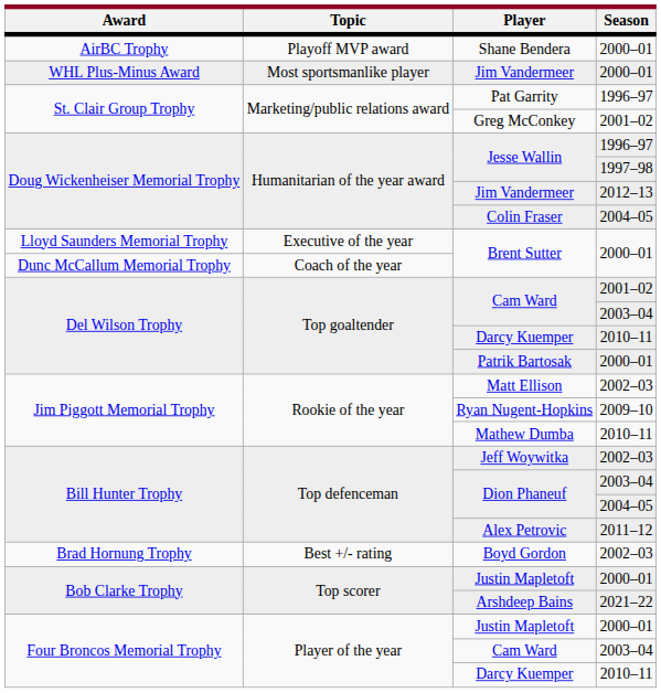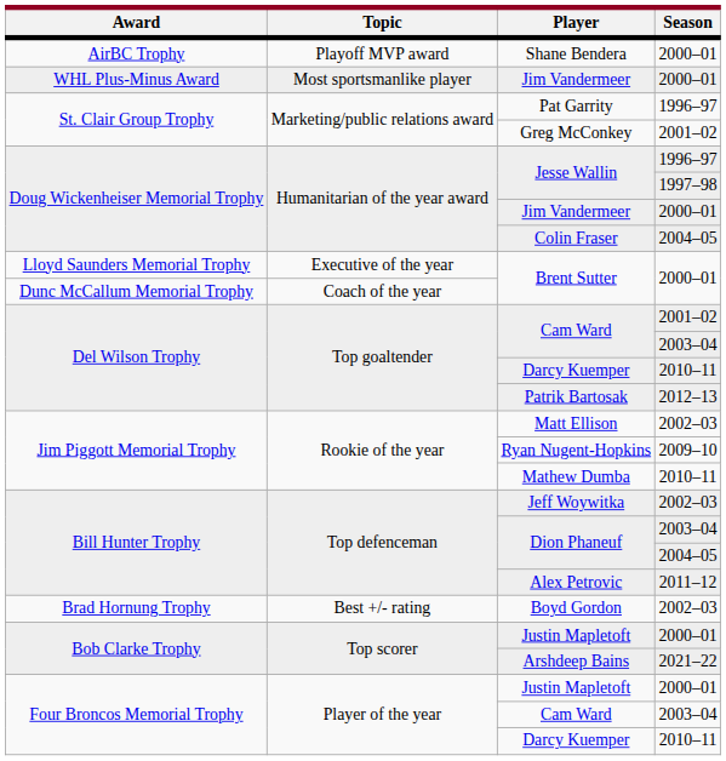 <table class="wikitable sortable" style="text-align:center">
 <tr style="background:#dddddd; border-top:#910023 5px solid; border-bottom:#000000 5px solid;">
 <th>Award</th>
 <th>Topic</th>
 <th>Player</th>
 <th>Season</th>
 </tr>
 <tr>
 <td><a href='#'>AirBC Trophy</a></td>
 <td>Playoff MVP award</td>
 <td>Shane Bendera</td>
 <td>2000–01</td>
 </tr>
 <tr bgcolor="#eeeeee">
 <td><a href='#'>WHL Plus-Minus Award</a></td>
 <td>Most sportsmanlike player</td>
 <td><a href='#'>Jim Vandermeer</a></td>
 <td>2000–01</td>
 </tr>
 <tr>
 <td rowspan="2"><a href='#'>St. Clair Group Trophy</a></td>
 <td rowspan="2">Marketing/public relations award</td>
 <td>Pat Garrity</td>
 <td>1996–97</td>
 </tr>
 <tr>
 <td>Greg McConkey</td>
 <td>2001–02</td>
 </tr>
 <tr bgcolor="#eeeeee">
 <td rowspan="4"><a href='#'>Doug Wickenheiser Memorial Trophy</a></td>
 <td rowspan="4">Humanitarian of the year award</td>
 <td rowspan="2"><a href='#'>Jesse Wallin</a></td>
 <td>1996–97</td>
 </tr>
 <tr bgcolor="#eeeeee">
 <td>1997–98</td>
 </tr>
 <tr bgcolor="#eeeeee">
 <td><a href='#'>Jim Vandermeer</a></td>
-<td>2012–13</td>
+<td>2000–01</td>
 </tr>
 <tr bgcolor="#eeeeee">
 <td><a href='#'>Colin Fraser</a></td>
 <td>2004–05</td>
 </tr>
 <tr>
 <td><a href='#'>Lloyd Saunders Memorial Trophy</a></td>
 <td>Executive of the year</td>
 <td rowspan="2"><a href='#'>Brent Sutter</a></td>
 <td rowspan="2">2000–01</td>
 </tr>
 <tr>
 <td><a href='#'>Dunc McCallum Memorial Trophy</a></td>
 <td>Coach of the year</td>
 </tr>
 <tr bgcolor="#eeeeee">
 <td rowspan="4"><a href='#'>Del Wilson Trophy</a></td>
 <td rowspan="4">Top goaltender</td>
 <td rowspan="2"><a href='#'>Cam Ward</a></td>
 <td>2001–02</td>
 </tr>
 <tr bgcolor="#eeeeee">
 <td>2003–04</td>
 </tr>
 <tr bgcolor="#eeeeee">
 <td><a href='#'>Darcy Kuemper</a></td>
 <td>2010–11</td>
 </tr>
 <tr bgcolor="#eeeeee">
 <td><a href='#'>Patrik Bartosak</a></td>
-<td>2000–01</td>
+<td>2012–13</td>
 </tr>
 <tr>
 <td rowspan="3"><a href='#'>Jim Piggott Memorial Trophy</a></td>
 <td rowspan="3">Rookie of the year</td>
 <td><a href='#'>Matt Ellison</a></td>
 <td>2002–03</td>
 </tr>
 <tr>
 <td><a href='#'>Ryan Nugent-Hopkins</a></td>
 <td>2009–10</td>
 </tr>
 <tr>
 <td><a href='#'>Mathew Dumba</a></td>
 <td>2010–11</td>
 </tr>
 <tr bgcolor="#eeeeee">
 <td rowspan="4"><a href='#'>Bill Hunter Trophy</a></td>
 <td rowspan="4">Top defenceman</td>
 <td><a href='#'>Jeff Woywitka</a></td>
 <td>2002–03</td>
 </tr>
 <tr bgcolor="#eeeeee">
 <td rowspan="2"><a href='#'>Dion Phaneuf</a></td>
 <td>2003–04</td>
 </tr>
 <tr bgcolor="#eeeeee">
 <td>2004–05</td>
 </tr>
 <tr bgcolor="#eeeeee">
 <td><a href='#'>Alex Petrovic</a></td>
 <td>2011–12</td>
 </tr>
 <tr>
 <td><a href='#'>Brad Hornung Trophy</a></td>
 <td>Best +/- rating</td>
 <td><a href='#'>Boyd Gordon</a></td>
 <td>2002–03</td>
 </tr>
 <tr bgcolor="#eeeeee">
 <td rowspan="2"><a href='#'>Bob Clarke Trophy</a></td>
 <td rowspan="2">Top scorer</td>
 <td><a href='#'>Justin Mapletoft</a></td>
 <td>2000–01</td>
 </tr>
 <tr bgcolor="#eeeeee">
 <td><a href='#'>Arshdeep Bains</a></td>
 <td>2021–22</td>
 </tr>
 <tr>
 <td rowspan="3"><a href='#'>Four Broncos Memorial Trophy</a></td>
 <td rowspan="3">Player of the year</td>
 <td><a href='#'>Justin Mapletoft</a></td>
 <td>2000–01</td>
 </tr>
 <tr>
 <td><a href='#'>Cam Ward</a></td>
 <td>2003–04</td>
 </tr>
 <tr>
 <td><a href='#'>Darcy Kuemper</a></td>
 <td>2010–11</td>
 </tr>
 </table>
